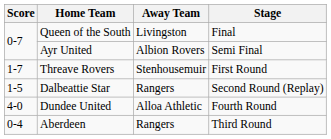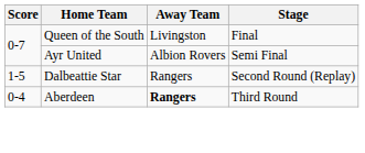 <table class="wikitable">
 <tr>
 <th>Score</th>
 <th>Home Team</th>
 <th>Away Team</th>
 <th>Stage</th>
 </tr>
 <tr>
 <td rowspan="2">0-7</td>
 <td>Queen of the South</td>
 <td>Livingston</td>
 <td>Final</td>
 </tr>
 <tr>
 <td>Ayr United</td>
 <td>Albion Rovers</td>
 <td>Semi Final</td>
 </tr>
 <tr>
-<td>1-7</td>
-<td>Threave Rovers</td>
-<td>Stenhousemuir</td>
-<td>First Round</td>
-</tr>
-<tr>
 <td>1-5</td>
 <td>Dalbeattie Star</td>
 <td>Rangers</td>
 <td>Second Round (Replay)</td>
 </tr>
 <tr>
-<td>4-0</td>
-<td>Dundee United</td>
-<td>Alloa Athletic</td>
-<td>Fourth Round</td>
-</tr>
-<tr>
 <td>0-4</td>
 <td>Aberdeen</td>
-<td>Rangers</td>
+<td><strong>Rangers</strong></td>
 <td>Third Round</td>
 </tr>
 </table>
